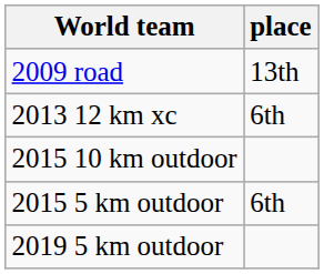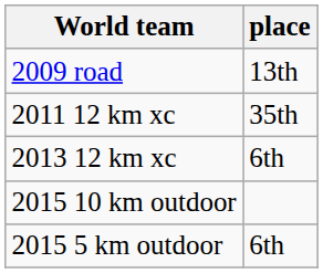 <table class="wikitable sortable">
 <tr>
 <th>World team</th>
 <th>place</th>
 </tr>
 <tr>
 <td><a href='#'>2009 road</a></td>
 <td>13th</td>
+</tr>
+<tr>
+<td>2011 12 km xc</td>
+<td>35th</td>
 </tr>
 <tr>
 <td>2013 12 km xc</td>
 <td>6th</td>
 </tr>
 <tr>
 <td>2015 10 km outdoor</td>
 <td></td>
 </tr>
 <tr>
 <td>2015 5 km outdoor</td>
 <td>6th</td>
 </tr>
-<tr>
-<td>2019 5 km outdoor</td>
-<td></td>
-</tr>
 </table>
